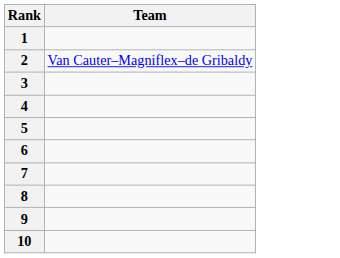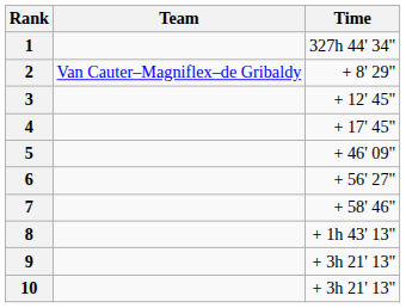 <table class="wikitable">
 <tr>
 <th scope="col">Rank</th>
 <th scope="col">Team</th>
+<th scope="col">Time</th>
 </tr>
 <tr>
 <th scope="row">1</th>
 <td></td>
+<td style="text-align:right;">327h 44' 34"</td>
 </tr>
 <tr>
 <th scope="row">2</th>
 <td><a href='#'>Van Cauter–Magniflex–de Gribaldy</a></td>
+<td style="text-align:right;">+ 8' 29"</td>
 </tr>
 <tr>
 <th scope="row">3</th>
 <td></td>
+<td style="text-align:right;">+ 12' 45"</td>
 </tr>
 <tr>
 <th scope="row">4</th>
 <td></td>
+<td style="text-align:right;">+ 17' 45"</td>
 </tr>
 <tr>
 <th scope="row">5</th>
 <td></td>
+<td style="text-align:right;">+ 46' 09"</td>
 </tr>
 <tr>
 <th scope="row">6</th>
 <td></td>
+<td style="text-align:right;">+ 56' 27"</td>
 </tr>
 <tr>
 <th scope="row">7</th>
 <td></td>
+<td style="text-align:right;">+ 58' 46"</td>
 </tr>
 <tr>
 <th scope="row">8</th>
 <td></td>
+<td style="text-align:right;">+ 1h 43' 13"</td>
 </tr>
 <tr>
 <th scope="row">9</th>
 <td></td>
+<td style="text-align:right;">+ 3h 21' 13"</td>
 </tr>
 <tr>
 <th scope="row">10</th>
 <td></td>
+<td style="text-align:right;">+ 3h 21' 13"</td>
 </tr>
 </table>
